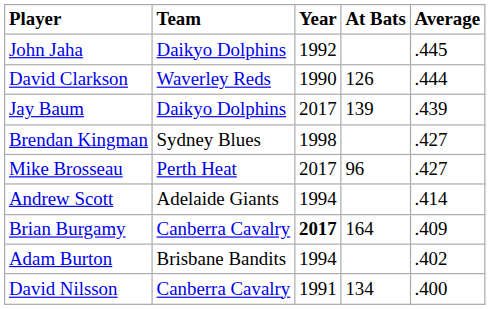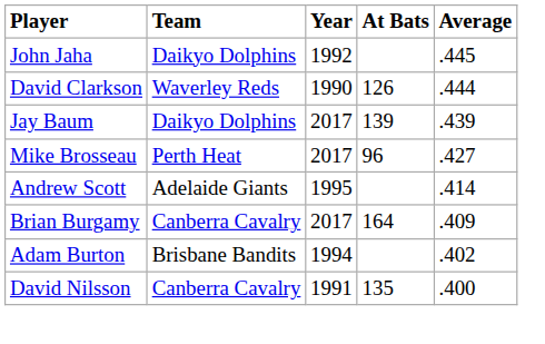 <table class="wikitable">
 <tr bgcolor="#FFFFFF">
 <td><strong>Player</strong></td>
 <td><strong>Team</strong></td>
 <td><strong>Year</strong></td>
 <td><strong>At Bats</strong></td>
 <td><strong>Average</strong></td>
 </tr>
 <tr bgcolor="#FFFFFF">
 <td><a href='#'>John Jaha</a></td>
 <td><a href='#'>Daikyo Dolphins</a></td>
 <td>1992</td>
 <td></td>
 <td>.445</td>
 </tr>
 <tr bgcolor="#FFFFFF">
 <td><a href='#'>David Clarkson</a></td>
 <td><a href='#'>Waverley Reds</a></td>
 <td>1990</td>
 <td>126</td>
 <td>.444</td>
 </tr>
 <tr bgcolor="#FFFFFF">
 <td><a href='#'>Jay Baum</a></td>
 <td><a href='#'>Daikyo Dolphins</a></td>
 <td>2017</td>
 <td>139</td>
 <td>.439</td>
 </tr>
 <tr bgcolor="#FFFFFF">
-<td><a href='#'>Brendan Kingman</a></td>
-<td>Sydney Blues</td>
-<td>1998</td>
-<td></td>
-<td>.427</td>
-</tr>
-<tr bgcolor="#FFFFFF">
 <td><a href='#'>Mike Brosseau</a></td>
 <td><a href='#'>Perth Heat</a></td>
 <td>2017</td>
 <td>96</td>
 <td>.427</td>
 </tr>
 <tr bgcolor="#FFFFFF">
 <td><a href='#'>Andrew Scott</a></td>
 <td>Adelaide Giants</td>
-<td>1994</td>
+<td>1995</td>
 <td></td>
 <td>.414</td>
 </tr>
 <tr bgcolor="#FFFFFF">
 <td><a href='#'>Brian Burgamy</a></td>
 <td><a href='#'>Canberra Cavalry</a></td>
-<td><strong>2017</strong></td>
+<td>2017</td>
 <td>164</td>
 <td>.409</td>
 </tr>
 <tr bgcolor="#FFFFFF">
 <td><a href='#'>Adam Burton</a></td>
 <td>Brisbane Bandits</td>
 <td>1994</td>
 <td></td>
 <td>.402</td>
 </tr>
 <tr bgcolor="#FFFFFF">
 <td><a href='#'>David Nilsson</a></td>
 <td><a href='#'>Canberra Cavalry</a></td>
 <td>1991</td>
-<td>134</td>
+<td>135</td>
 <td>.400</td>
 </tr>
 </table>
